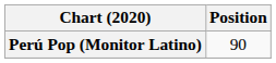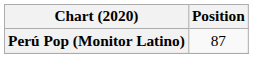 <table class="wikitable plainrowheaders sortable" style="text-align:center">
 <tr>
 <th scope="col">Chart (2020)</th>
 <th scope="col">Position</th>
 </tr>
 <tr>
 <th scope="row">Perú Pop (Monitor Latino)</th>
-<td>90</td>
+<td>87</td>
 </tr>
 <tr>
 </tr>
 </table>
